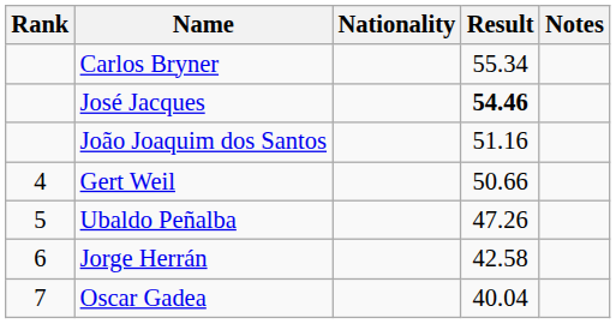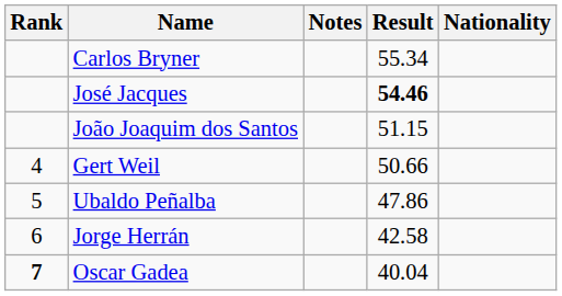 <table class="wikitable sortable" style="text-align:center">
 <tr>
 <th>Rank</th>
 <th>Name</th>
+<th>Notes</th>
+<th>Result</th>
 <th>Nationality</th>
-<th>Result</th>
-<th>Notes</th>
 </tr>
 <tr>
 <td></td>
 <td align=left><a href='#'>Carlos Bryner</a></td>
+<td></td>
+<td>55.34</td>
 <td align=left></td>
-<td>55.34</td>
-<td></td>
 </tr>
 <tr>
 <td></td>
 <td align=left><a href='#'>José Jacques</a></td>
+<td></td>
+<td><strong>54.46</strong></td>
 <td align=left></td>
-<td><strong>54.46</strong></td>
-<td></td>
 </tr>
 <tr>
 <td></td>
 <td align=left><a href='#'>João Joaquim dos Santos</a></td>
+<td></td>
+<td>51.15</td>
 <td align=left></td>
-<td>51.16</td>
-<td></td>
 </tr>
 <tr>
 <td>4</td>
 <td align=left><a href='#'>Gert Weil</a></td>
+<td></td>
+<td>50.66</td>
 <td align=left></td>
-<td>50.66</td>
-<td></td>
 </tr>
 <tr>
 <td>5</td>
 <td align=left><a href='#'>Ubaldo Peñalba</a></td>
+<td></td>
+<td>47.86</td>
 <td align=left></td>
-<td>47.26</td>
-<td></td>
 </tr>
 <tr>
 <td>6</td>
 <td align=left><a href='#'>Jorge Herrán</a></td>
+<td></td>
+<td>42.58</td>
 <td align=left></td>
-<td>42.58</td>
-<td></td>
 </tr>
 <tr>
-<td>7</td>
+<td><strong>7</strong></td>
 <td align=left><a href='#'>Oscar Gadea</a></td>
+<td></td>
+<td>40.04</td>
 <td align=left></td>
-<td>40.04</td>
-<td></td>
 </tr>
 </table>
